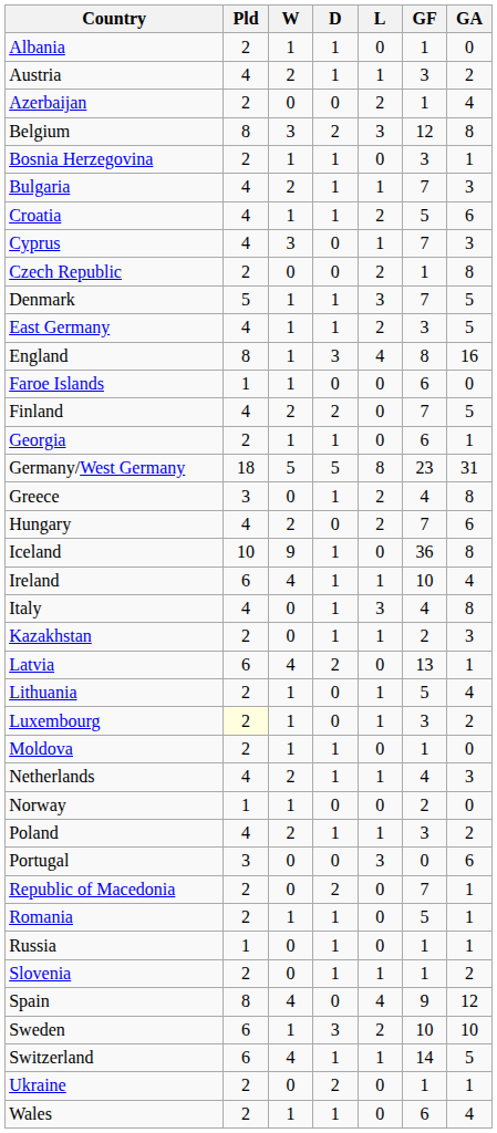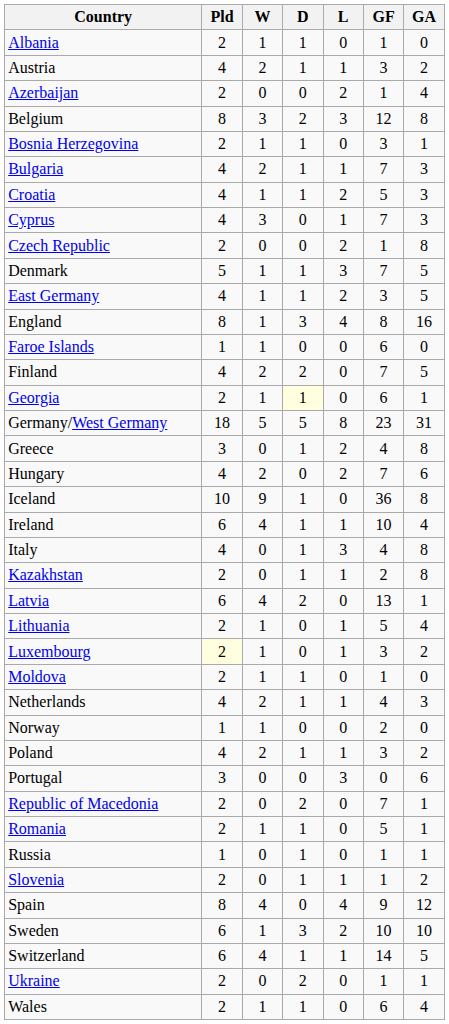 <table class="wikitable sortable" style="text-align:center">
 <tr>
 <th width=190>Country</th>
 <th width=33>Pld</th>
 <th width=33>W</th>
 <th width=33>D</th>
 <th width=33>L</th>
 <th width=33>GF</th>
 <th width=33>GA</th>
 </tr>
 <tr>
 <td align=left> <a href='#'>Albania</a></td>
 <td>2</td>
 <td>1</td>
 <td>1</td>
 <td>0</td>
 <td>1</td>
 <td>0</td>
 </tr>
 <tr>
 <td align=left> Austria</td>
 <td>4</td>
 <td>2</td>
 <td>1</td>
 <td>1</td>
 <td>3</td>
 <td>2</td>
 </tr>
 <tr>
 <td align=left> <a href='#'>Azerbaijan</a></td>
 <td>2</td>
 <td>0</td>
 <td>0</td>
 <td>2</td>
 <td>1</td>
 <td>4</td>
 </tr>
 <tr>
 <td align=left> Belgium</td>
 <td>8</td>
 <td>3</td>
 <td>2</td>
 <td>3</td>
 <td>12</td>
 <td>8</td>
 </tr>
 <tr>
 <td align=left> <a href='#'>Bosnia Herzegovina</a></td>
 <td>2</td>
 <td>1</td>
 <td>1</td>
 <td>0</td>
 <td>3</td>
 <td>1</td>
 </tr>
 <tr>
 <td align=left> <a href='#'>Bulgaria</a></td>
 <td>4</td>
 <td>2</td>
 <td>1</td>
 <td>1</td>
 <td>7</td>
 <td>3</td>
 </tr>
 <tr>
 <td align=left> <a href='#'>Croatia</a></td>
 <td>4</td>
 <td>1</td>
 <td>1</td>
 <td>2</td>
 <td>5</td>
-<td>6</td>
+<td>3</td>
 </tr>
 <tr>
 <td align=left> <a href='#'>Cyprus</a></td>
 <td>4</td>
 <td>3</td>
 <td>0</td>
 <td>1</td>
 <td>7</td>
 <td>3</td>
 </tr>
 <tr>
 <td align=left> <a href='#'>Czech Republic</a></td>
 <td>2</td>
 <td>0</td>
 <td>0</td>
 <td>2</td>
 <td>1</td>
 <td>8</td>
 </tr>
 <tr>
 <td align=left> Denmark</td>
 <td>5</td>
 <td>1</td>
 <td>1</td>
 <td>3</td>
 <td>7</td>
 <td>5</td>
 </tr>
 <tr>
 <td align=left> <a href='#'>East Germany</a></td>
 <td>4</td>
 <td>1</td>
 <td>1</td>
 <td>2</td>
 <td>3</td>
 <td>5</td>
 </tr>
 <tr>
 <td align=left> England</td>
 <td>8</td>
 <td>1</td>
 <td>3</td>
 <td>4</td>
 <td>8</td>
 <td>16</td>
 </tr>
 <tr>
 <td align=left> <a href='#'>Faroe Islands</a></td>
 <td>1</td>
 <td>1</td>
 <td>0</td>
 <td>0</td>
 <td>6</td>
 <td>0</td>
 </tr>
 <tr>
 <td align=left> Finland</td>
 <td>4</td>
 <td>2</td>
 <td>2</td>
 <td>0</td>
 <td>7</td>
 <td>5</td>
 </tr>
 <tr>
 <td align=left> <a href='#'>Georgia</a></td>
 <td>2</td>
 <td>1</td>
-<td>1</td>
+<td style="background: lightyellow;">1</td>
 <td>0</td>
 <td>6</td>
 <td>1</td>
 </tr>
 <tr>
 <td align=left> Germany/<a href='#'>West Germany</a></td>
 <td>18</td>
 <td>5</td>
 <td>5</td>
 <td>8</td>
 <td>23</td>
 <td>31</td>
 </tr>
 <tr>
 <td align=left> Greece</td>
 <td>3</td>
 <td>0</td>
 <td>1</td>
 <td>2</td>
 <td>4</td>
 <td>8</td>
 </tr>
 <tr>
 <td align=left> Hungary</td>
 <td>4</td>
 <td>2</td>
 <td>0</td>
 <td>2</td>
 <td>7</td>
 <td>6</td>
 </tr>
 <tr>
 <td align=left> Iceland</td>
 <td>10</td>
 <td>9</td>
 <td>1</td>
 <td>0</td>
 <td>36</td>
 <td>8</td>
 </tr>
 <tr>
 <td align=left> Ireland</td>
 <td>6</td>
 <td>4</td>
 <td>1</td>
 <td>1</td>
 <td>10</td>
 <td>4</td>
 </tr>
 <tr>
 <td align=left> Italy</td>
 <td>4</td>
 <td>0</td>
 <td>1</td>
 <td>3</td>
 <td>4</td>
 <td>8</td>
 </tr>
 <tr>
 <td align=left> <a href='#'>Kazakhstan</a></td>
 <td>2</td>
 <td>0</td>
 <td>1</td>
 <td>1</td>
 <td>2</td>
-<td>3</td>
+<td>8</td>
 </tr>
 <tr>
 <td align=left> <a href='#'>Latvia</a></td>
 <td>6</td>
 <td>4</td>
 <td>2</td>
 <td>0</td>
 <td>13</td>
 <td>1</td>
 </tr>
 <tr>
 <td align=left> <a href='#'>Lithuania</a></td>
 <td>2</td>
 <td>1</td>
 <td>0</td>
 <td>1</td>
 <td>5</td>
 <td>4</td>
 </tr>
 <tr>
 <td align=left> <a href='#'>Luxembourg</a></td>
 <td style="background: lightyellow;">2</td>
 <td>1</td>
 <td>0</td>
 <td>1</td>
 <td>3</td>
 <td>2</td>
 </tr>
 <tr>
 <td align=left> <a href='#'>Moldova</a></td>
 <td>2</td>
 <td>1</td>
 <td>1</td>
 <td>0</td>
 <td>1</td>
 <td>0</td>
 </tr>
 <tr>
 <td align=left> Netherlands</td>
 <td>4</td>
 <td>2</td>
 <td>1</td>
 <td>1</td>
 <td>4</td>
 <td>3</td>
 </tr>
 <tr>
 <td align=left> Norway</td>
 <td>1</td>
 <td>1</td>
 <td>0</td>
 <td>0</td>
 <td>2</td>
 <td>0</td>
 </tr>
 <tr>
 <td align=left> Poland</td>
 <td>4</td>
 <td>2</td>
 <td>1</td>
 <td>1</td>
 <td>3</td>
 <td>2</td>
 </tr>
 <tr>
 <td align=left> Portugal</td>
 <td>3</td>
 <td>0</td>
 <td>0</td>
 <td>3</td>
 <td>0</td>
 <td>6</td>
 </tr>
 <tr>
 <td align=left> <a href='#'>Republic of Macedonia</a></td>
 <td>2</td>
 <td>0</td>
 <td>2</td>
 <td>0</td>
 <td>7</td>
 <td>1</td>
 </tr>
 <tr>
 <td align=left> <a href='#'>Romania</a></td>
 <td>2</td>
 <td>1</td>
 <td>1</td>
 <td>0</td>
 <td>5</td>
 <td>1</td>
 </tr>
 <tr>
 <td align=left> Russia</td>
 <td>1</td>
 <td>0</td>
 <td>1</td>
 <td>0</td>
 <td>1</td>
 <td>1</td>
 </tr>
 <tr>
 <td align=left> <a href='#'>Slovenia</a></td>
 <td>2</td>
 <td>0</td>
 <td>1</td>
 <td>1</td>
 <td>1</td>
 <td>2</td>
 </tr>
 <tr>
 <td align=left> Spain</td>
 <td>8</td>
 <td>4</td>
 <td>0</td>
 <td>4</td>
 <td>9</td>
 <td>12</td>
 </tr>
 <tr>
 <td align=left> Sweden</td>
 <td>6</td>
 <td>1</td>
 <td>3</td>
 <td>2</td>
 <td>10</td>
 <td>10</td>
 </tr>
 <tr>
 <td align=left> Switzerland</td>
 <td>6</td>
 <td>4</td>
 <td>1</td>
 <td>1</td>
 <td>14</td>
 <td>5</td>
 </tr>
 <tr>
 <td align=left> <a href='#'>Ukraine</a></td>
 <td>2</td>
 <td>0</td>
 <td>2</td>
 <td>0</td>
 <td>1</td>
 <td>1</td>
 </tr>
 <tr>
 <td align=left> Wales</td>
 <td>2</td>
 <td>1</td>
 <td>1</td>
 <td>0</td>
 <td>6</td>
 <td>4</td>
 </tr>
 </table>
